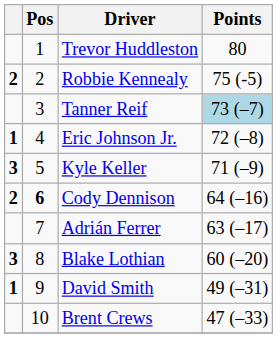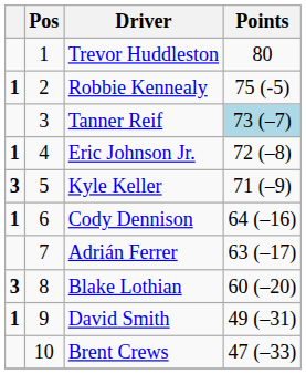 <table class="wikitable" style="font-size: 95%;">
 <tr>
 <th></th>
 <th>Pos</th>
 <th>Driver</th>
 <th>Points</th>
 </tr>
 <tr>
 <td align="left"></td>
 <td style="text-align:center;">1</td>
 <td><a href='#'>Trevor Huddleston</a></td>
 <td style="text-align:center;">80</td>
 </tr>
 <tr>
-<td align="left"> <strong>2</strong></td>
+<td align="left"> <strong>1</strong></td>
 <td style="text-align:center;">2</td>
 <td><a href='#'>Robbie Kennealy</a></td>
 <td style="text-align:center;">75 (-5)</td>
 </tr>
 <tr>
 <td align="left"></td>
 <td style="text-align:center;">3</td>
 <td><a href='#'>Tanner Reif</a></td>
 <td style="background: lightblue; text-align:center;">73 (–7)</td>
 </tr>
 <tr>
 <td align="left"> <strong>1</strong></td>
 <td style="text-align:center;">4</td>
 <td><a href='#'>Eric Johnson Jr.</a></td>
 <td style="text-align:center;">72 (–8)</td>
 </tr>
 <tr>
 <td align="left"> <strong>3</strong></td>
 <td style="text-align:center;">5</td>
 <td><a href='#'>Kyle Keller</a></td>
 <td style="text-align:center;">71 (–9)</td>
 </tr>
 <tr>
-<td align="left"> <strong>2</strong></td>
-<td style="text-align:center;"><strong>6</strong></td>
+<td align="left"> <strong>1</strong></td>
+<td style="text-align:center;">6</td>
 <td><a href='#'>Cody Dennison</a></td>
 <td style="text-align:center;">64 (–16)</td>
 </tr>
 <tr>
 <td align="left"></td>
 <td style="text-align:center;">7</td>
 <td><a href='#'>Adrián Ferrer</a></td>
 <td style="text-align:center;">63 (–17)</td>
 </tr>
 <tr>
 <td align="left"> <strong>3</strong></td>
 <td style="text-align:center;">8</td>
 <td><a href='#'>Blake Lothian</a></td>
 <td style="text-align:center;">60 (–20)</td>
 </tr>
 <tr>
 <td align="left"> <strong>1</strong></td>
 <td style="text-align:center;">9</td>
 <td><a href='#'>David Smith</a></td>
 <td style="text-align:center;">49 (–31)</td>
 </tr>
 <tr>
 <td align="left"></td>
 <td style="text-align:center;">10</td>
 <td><a href='#'>Brent Crews</a></td>
 <td style="text-align:center;">47 (–33)</td>
 </tr>
 <tr class="sortbottom">
 </tr>
 </table>
